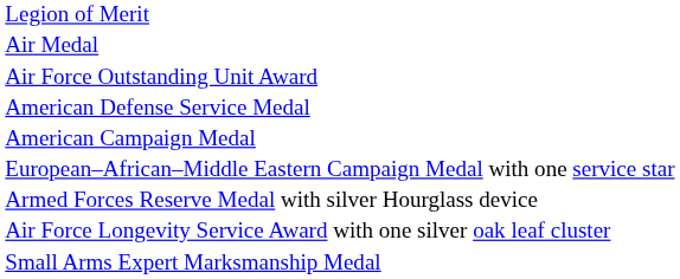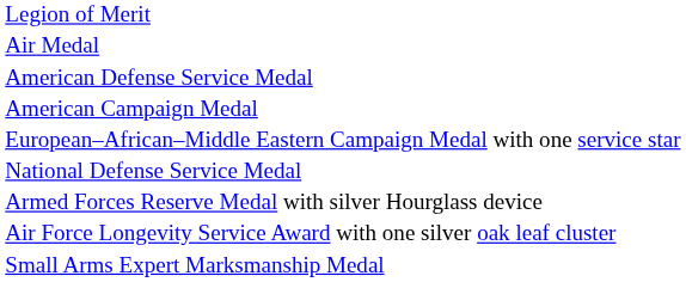 <table>
 <tr>
 <td></td>
 <td><a href='#'>Legion of Merit</a></td>
 </tr>
 <tr>
 <td></td>
 <td><a href='#'>Air Medal</a></td>
-</tr>
-<tr>
-<td></td>
-<td><a href='#'>Air Force Outstanding Unit Award</a></td>
 </tr>
 <tr>
 <td></td>
 <td><a href='#'>American Defense Service Medal</a></td>
 </tr>
 <tr>
 <td></td>
 <td><a href='#'>American Campaign Medal</a></td>
 </tr>
 <tr>
 <td></td>
 <td><a href='#'>European–African–Middle Eastern Campaign Medal</a> with one <a href='#'>service star</a></td>
+</tr>
+<tr>
+<td></td>
+<td><a href='#'>National Defense Service Medal</a></td>
 </tr>
 <tr>
 <td></td>
 <td><a href='#'>Armed Forces Reserve Medal</a> with silver Hourglass device</td>
 </tr>
 <tr>
 <td></td>
 <td><a href='#'>Air Force Longevity Service Award</a> with one silver <a href='#'>oak leaf cluster</a></td>
 </tr>
 <tr>
 <td></td>
 <td><a href='#'>Small Arms Expert Marksmanship Medal</a></td>
 </tr>
 <tr>
 </tr>
 </table>
